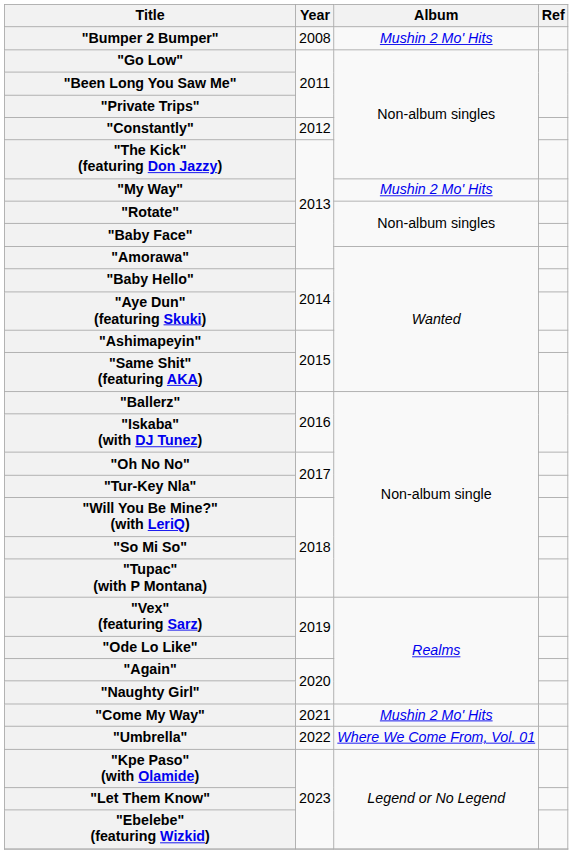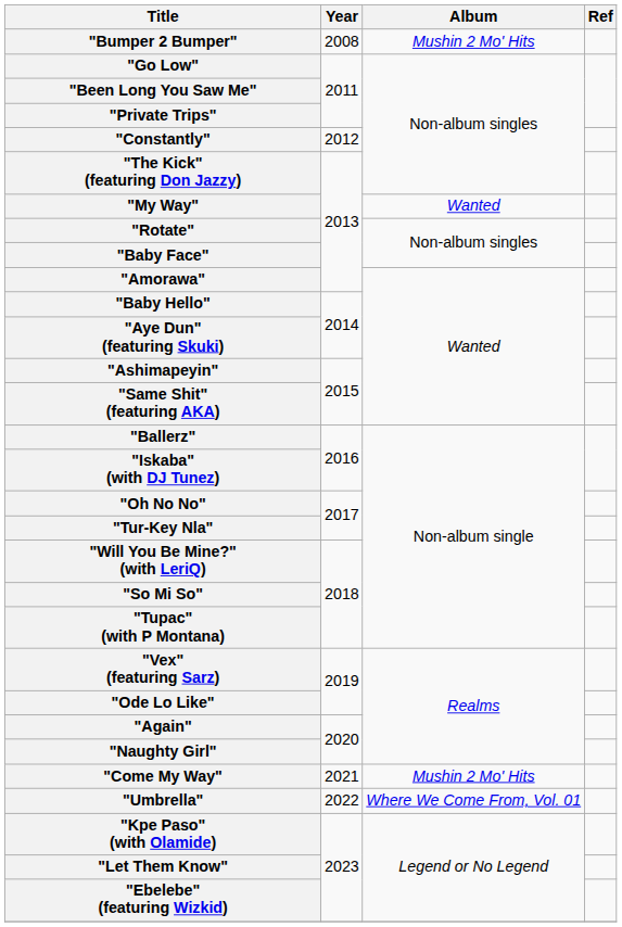 <table class="wikitable plainrowheaders" style="text-align:center;">
 <tr>
 <th scope="col" style="width:20em;">Title</th>
 <th scope="col">Year</th>
 <th scope="col">Album</th>
 <th scope="col">Ref</th>
 </tr>
 <tr>
 <th scope="row">"Bumper 2 Bumper"</th>
 <td>2008</td>
 <td><em><a href='#'>Mushin 2 Mo' Hits</a></em></td>
 <td></td>
 </tr>
 <tr>
 <th scope="row">"Go Low"</th>
 <td rowspan="3">2011</td>
 <td rowspan="5">Non-album singles</td>
 <td rowspan="3"></td>
 </tr>
 <tr>
 <th scope="row">"Been Long You Saw Me"</th>
 </tr>
 <tr>
 <th scope="row">"Private Trips"</th>
 </tr>
 <tr>
 <th scope="row">"Constantly"</th>
 <td>2012</td>
 <td></td>
 </tr>
 <tr>
 <th scope="row">"The Kick"<br><span>(featuring <a href='#'>Don Jazzy</a>)</span></th>
 <td rowspan="5">2013</td>
 <td></td>
 </tr>
 <tr>
 <th scope="row">"My Way"</th>
-<td><em><a href='#'>Mushin 2 Mo' Hits</a></em></td>
+<td><em><a href='#'>Wanted</a></em></td>
 <td></td>
 </tr>
 <tr>
 <th scope="row">"Rotate"</th>
 <td rowspan="2">Non-album singles</td>
 <td></td>
 </tr>
 <tr>
 <th scope="row">"Baby Face"</th>
 <td></td>
 </tr>
 <tr>
 <th scope="row">"Amorawa"</th>
 <td rowspan="5"><em>Wanted</em></td>
 <td></td>
 </tr>
 <tr>
 <th scope="row">"Baby Hello"</th>
 <td rowspan="2">2014</td>
 <td></td>
 </tr>
 <tr>
 <th scope="row">"Aye Dun" <br><span>(featuring <a href='#'>Skuki</a>)</span></th>
 <td></td>
 </tr>
 <tr>
 <th scope="row">"Ashimapeyin"</th>
 <td rowspan="2">2015</td>
 <td></td>
 </tr>
 <tr>
 <th scope="row">"Same Shit" <br><span>(featuring <a href='#'>AKA</a>)</span></th>
 <td></td>
 </tr>
 <tr>
 <th scope="row">"Ballerz"</th>
 <td rowspan="2">2016</td>
 <td rowspan="7">Non-album single</td>
 <td rowspan="2"></td>
 </tr>
 <tr>
 <th scope="row">"Iskaba" <br><span>(with <a href='#'>DJ Tunez</a>)</span></th>
 </tr>
 <tr>
 <th scope="row">"Oh No No"</th>
 <td rowspan="2">2017</td>
 <td></td>
 </tr>
 <tr>
 <th scope="row">"Tur-Key Nla"</th>
 <td></td>
 </tr>
 <tr>
 <th scope="row">"Will You Be Mine?" <br><span>(with <a href='#'>LeriQ</a>)</span></th>
 <td rowspan="3">2018</td>
 <td></td>
 </tr>
 <tr>
 <th scope="row">"So Mi So"</th>
 <td></td>
 </tr>
 <tr>
 <th scope="row">"Tupac" <br><span>(with P Montana)</span></th>
 <td></td>
 </tr>
 <tr>
 <th scope="row">"Vex" <br><span>(featuring <a href='#'>Sarz</a>)</span></th>
 <td rowspan="2">2019</td>
 <td rowspan="4"><em><a href='#'>Realms</a></em></td>
 <td></td>
 </tr>
 <tr>
 <th scope="row">"Ode Lo Like"</th>
 <td></td>
 </tr>
 <tr>
 <th scope="row">"Again"</th>
 <td rowspan="2">2020</td>
 <td></td>
 </tr>
 <tr>
 <th scope="row">"Naughty Girl"</th>
 <td></td>
 </tr>
 <tr>
 <th scope="row">"Come My Way"</th>
 <td>2021</td>
 <td><em><a href='#'>Mushin 2 Mo' Hits</a></em></td>
 <td></td>
 </tr>
 <tr>
 <th scope="row">"Umbrella"</th>
 <td>2022</td>
 <td><em><a href='#'>Where We Come From, Vol. 01</a></em></td>
 <td></td>
 </tr>
 <tr>
 <th scope="row">"Kpe Paso" <br><span>(with <a href='#'>Olamide</a>)</span></th>
 <td rowspan="3">2023</td>
 <td rowspan="3"><em>Legend or No Legend</em></td>
 <td></td>
 </tr>
 <tr>
 <th scope="row">"Let Them Know"</th>
 <td></td>
 </tr>
 <tr>
 <th scope="row">"Ebelebe" <br><span>(featuring <a href='#'>Wizkid</a>)</span></th>
 <td></td>
 </tr>
 <tr>
 </tr>
 </table>
